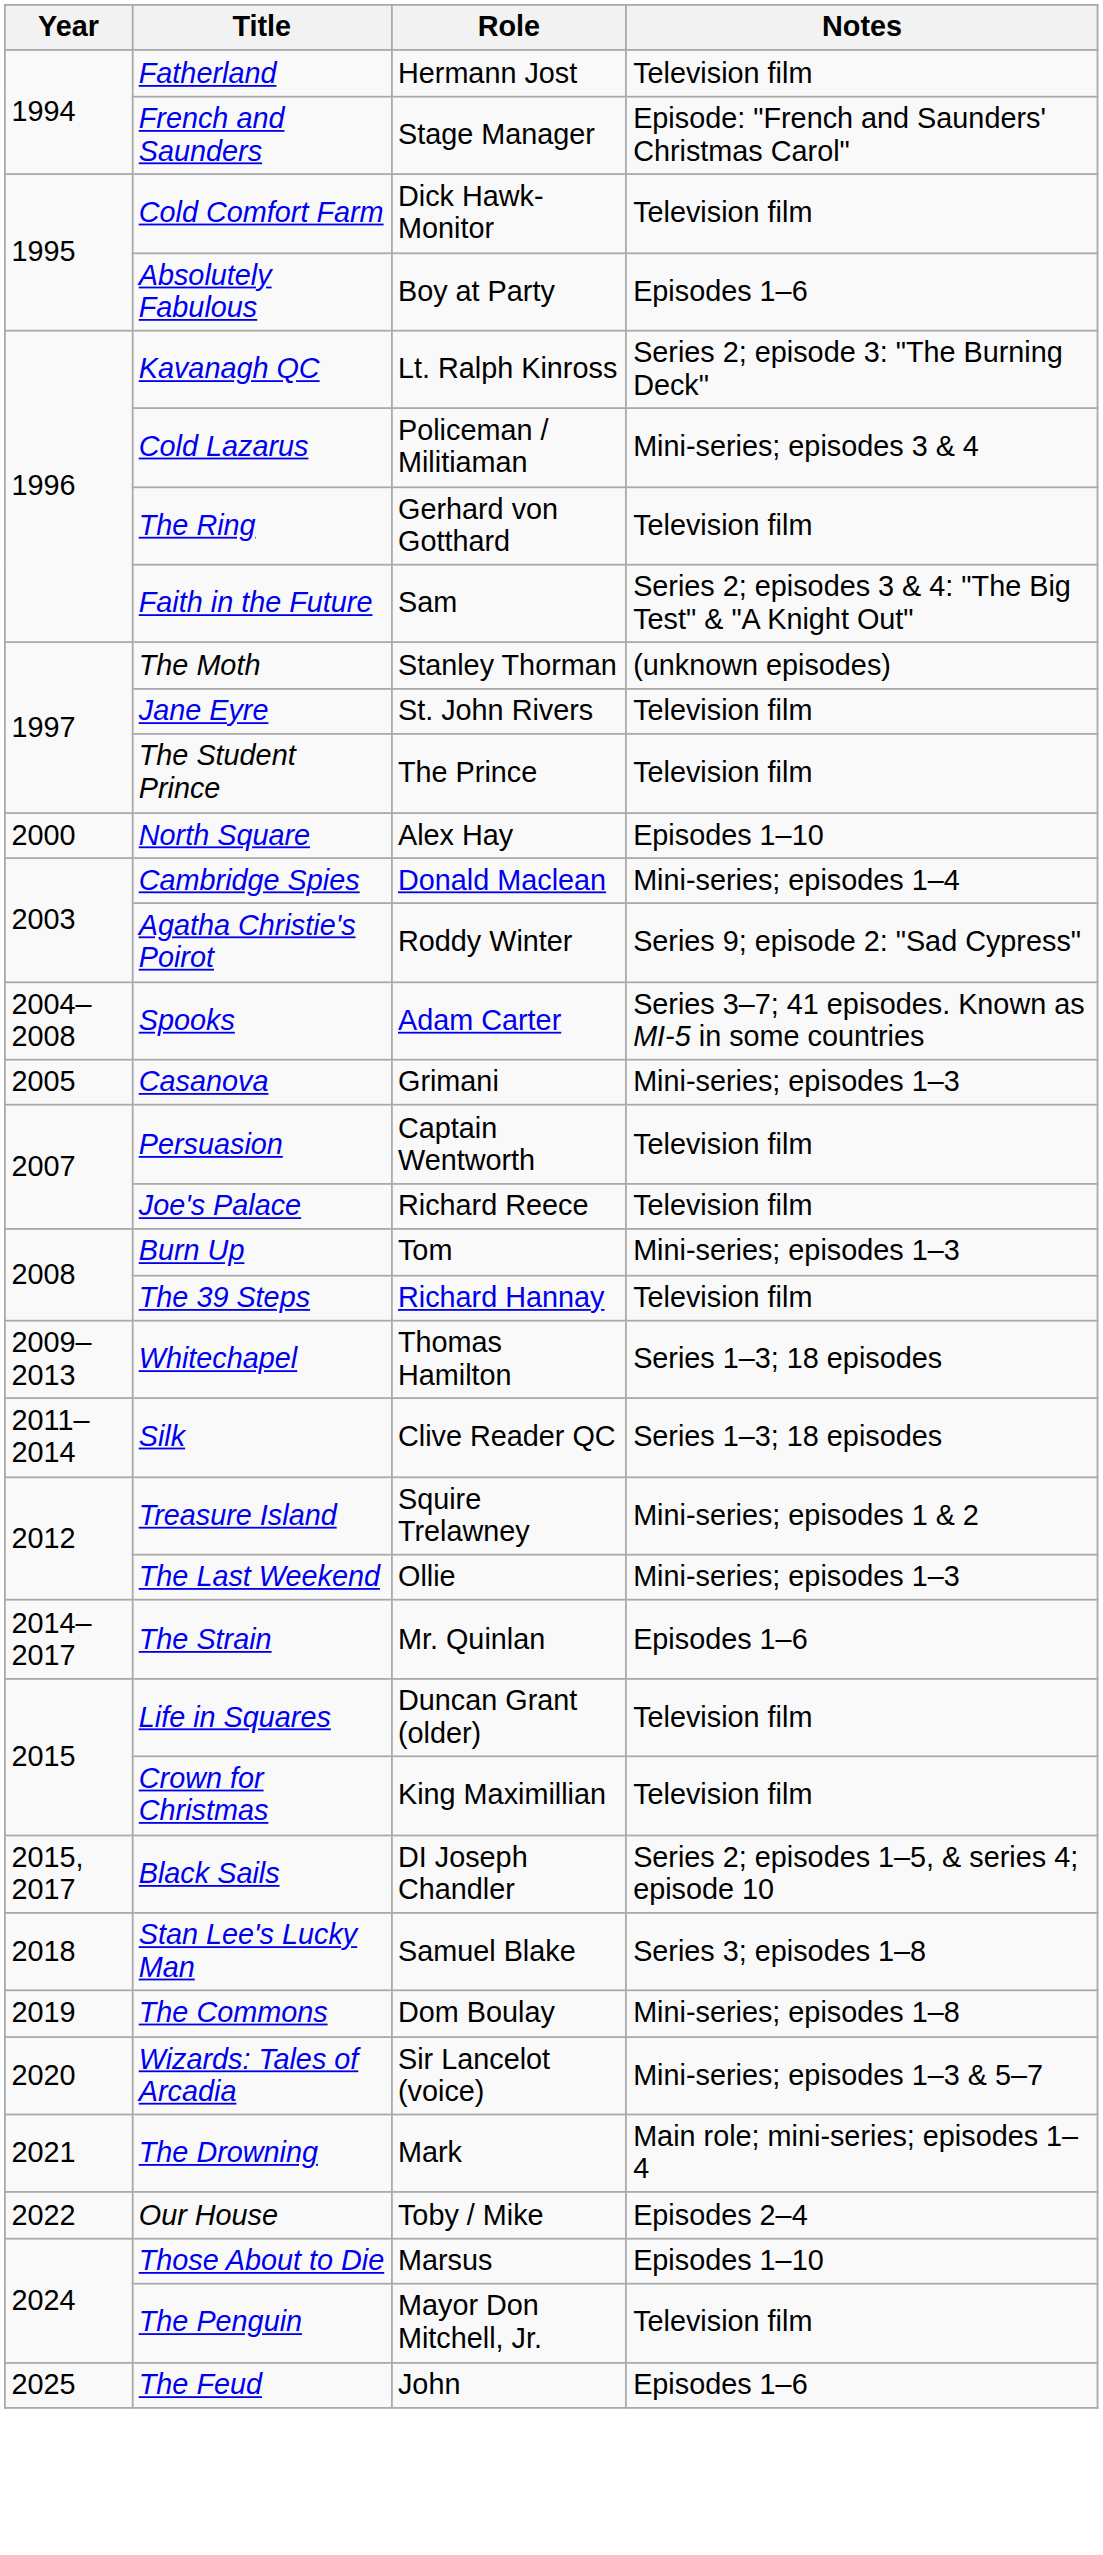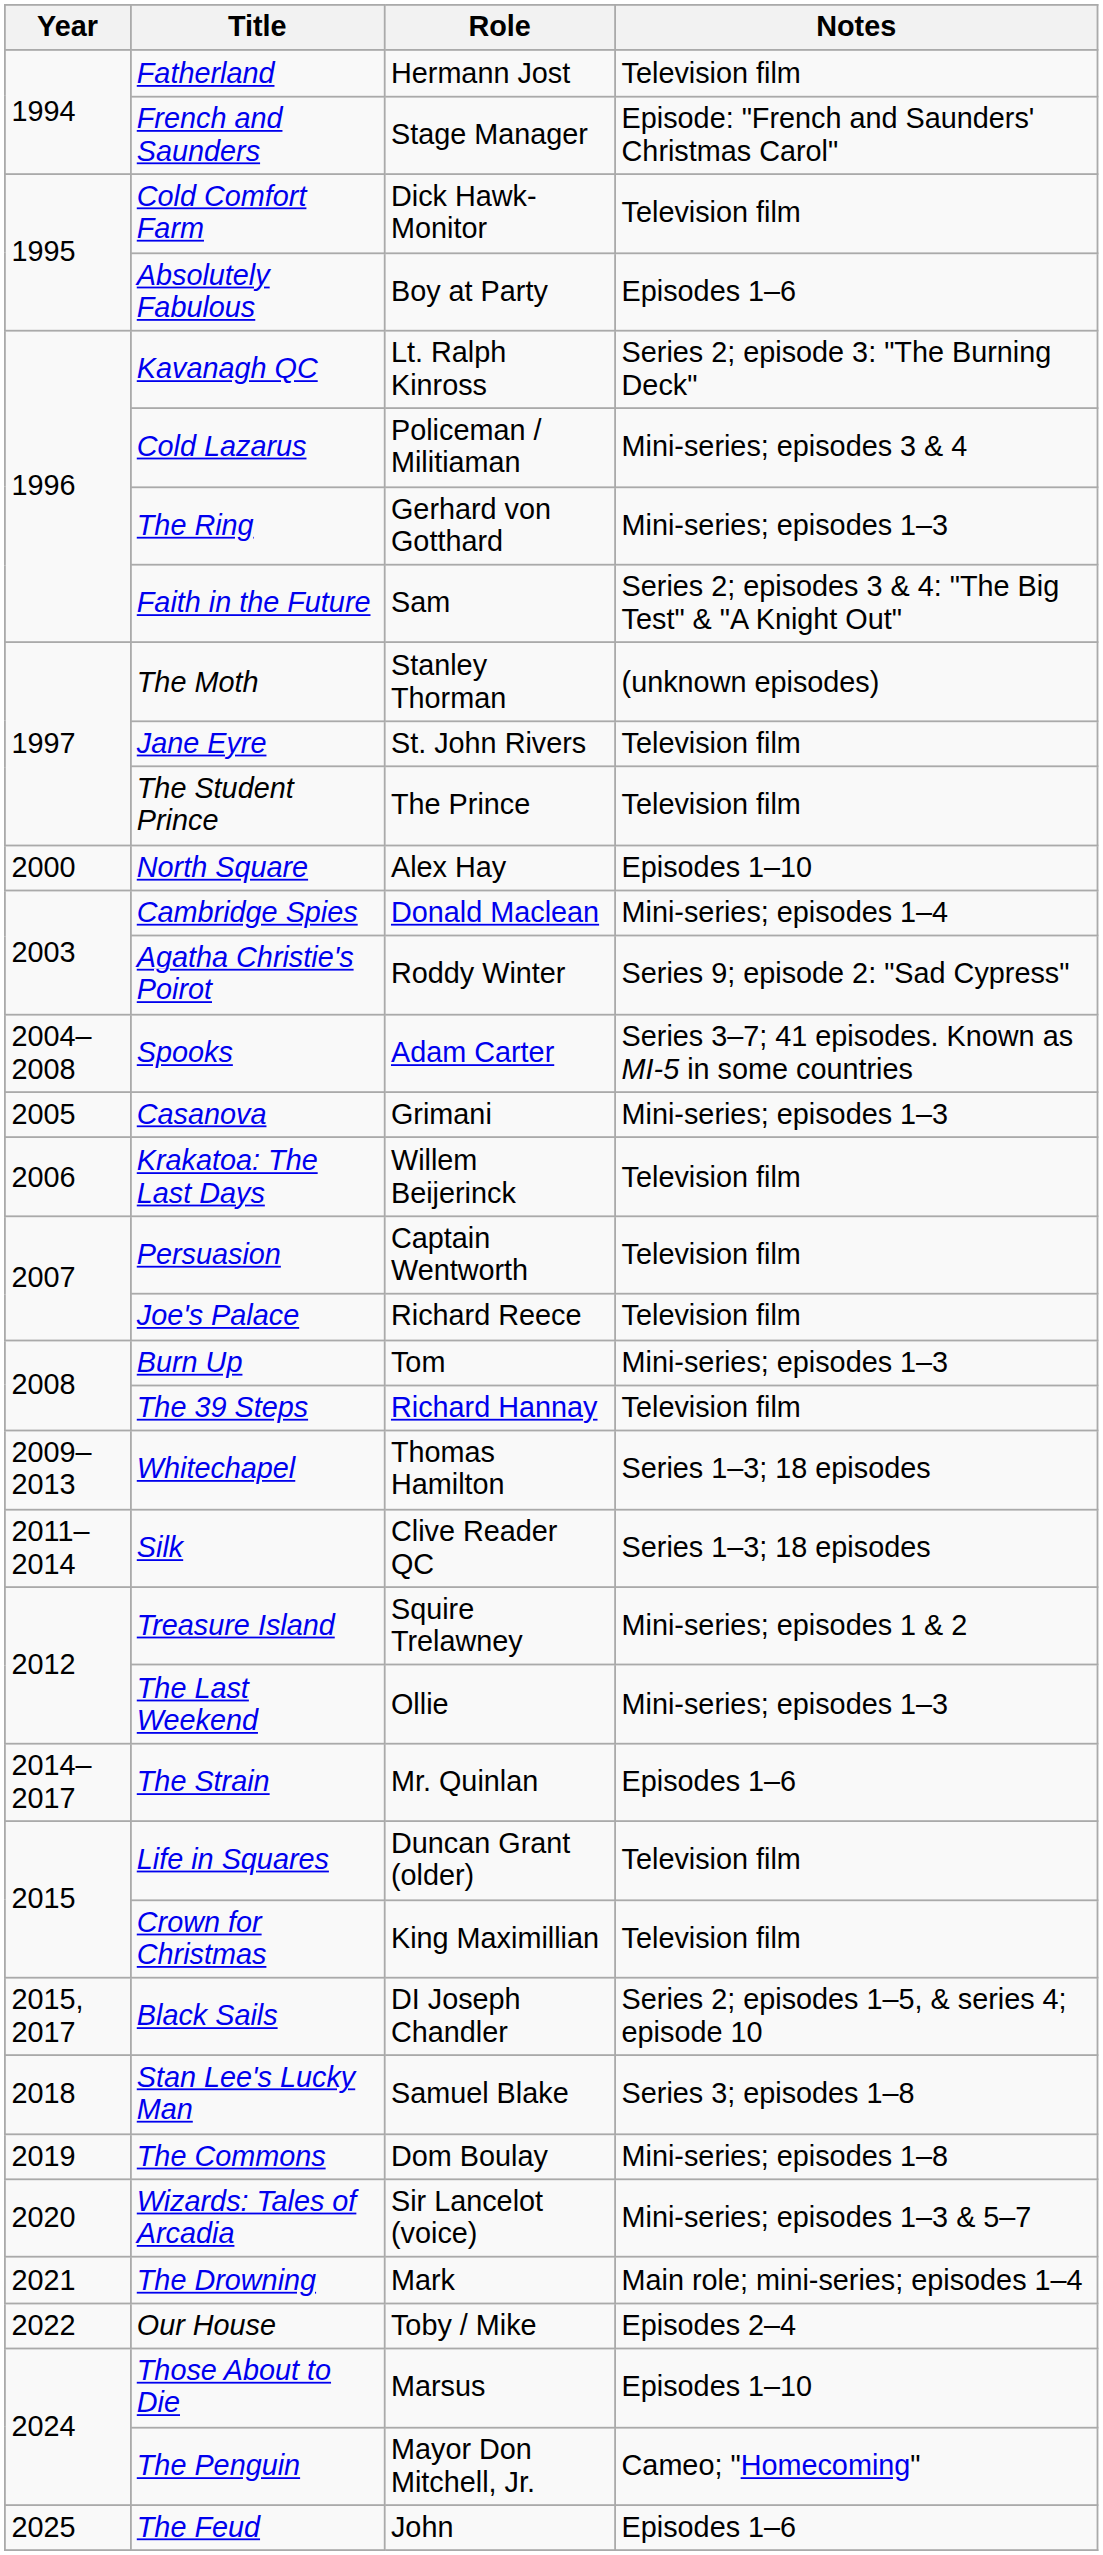 <table class="wikitable">
 <tr>
 <th>Year</th>
 <th>Title</th>
 <th>Role</th>
 <th>Notes</th>
 </tr>
 <tr>
 <td rowspan="2">1994</td>
 <td><a href='#'><em>Fatherland</em></a></td>
 <td>Hermann Jost</td>
 <td>Television film</td>
 </tr>
 <tr>
 <td><em><a href='#'>French and Saunders</a></em></td>
 <td>Stage Manager</td>
 <td>Episode: "French and Saunders' Christmas Carol"</td>
 </tr>
 <tr>
 <td rowspan="2">1995</td>
 <td><a href='#'><em>Cold Comfort Farm</em></a></td>
 <td>Dick Hawk-Monitor</td>
 <td>Television film</td>
 </tr>
 <tr>
 <td><em><a href='#'>Absolutely Fabulous</a></em></td>
 <td>Boy at Party</td>
 <td>Episodes 1–6</td>
 </tr>
 <tr>
 <td rowspan="4">1996</td>
 <td><em><a href='#'>Kavanagh QC</a></em></td>
 <td>Lt. Ralph Kinross</td>
 <td>Series 2; episode 3: "The Burning Deck"</td>
 </tr>
 <tr>
 <td><em><a href='#'>Cold Lazarus</a></em></td>
 <td>Policeman / Militiaman</td>
 <td>Mini-series; episodes 3 & 4</td>
 </tr>
 <tr>
 <td><a href='#'><em>The Ring</em></a></td>
 <td>Gerhard von Gotthard</td>
-<td>Television film</td>
+<td>Mini-series; episodes 1–3</td>
 </tr>
 <tr>
 <td><em><a href='#'>Faith in the Future</a></em></td>
 <td>Sam</td>
 <td>Series 2; episodes 3 & 4: "The Big Test" & "A Knight Out"</td>
 </tr>
 <tr>
 <td rowspan="3">1997</td>
 <td><em>The Moth</em></td>
 <td>Stanley Thorman</td>
 <td>(unknown episodes)</td>
 </tr>
 <tr>
 <td><a href='#'><em>Jane Eyre</em></a></td>
 <td>St. John Rivers</td>
 <td>Television film</td>
 </tr>
 <tr>
 <td><em>The Student Prince</em></td>
 <td>The Prince</td>
 <td>Television film</td>
 </tr>
 <tr>
 <td>2000</td>
 <td><em><a href='#'>North Square</a></em></td>
 <td>Alex Hay</td>
 <td>Episodes 1–10</td>
 </tr>
 <tr>
 <td rowspan="2">2003</td>
 <td><em><a href='#'>Cambridge Spies</a></em></td>
 <td><a href='#'>Donald Maclean</a></td>
 <td>Mini-series; episodes 1–4</td>
 </tr>
 <tr>
 <td><em><a href='#'>Agatha Christie's Poirot</a></em></td>
 <td>Roddy Winter</td>
 <td>Series 9; episode 2: "Sad Cypress"</td>
 </tr>
 <tr>
 <td>2004–2008</td>
 <td><em><a href='#'>Spooks</a></em></td>
 <td><a href='#'>Adam Carter</a></td>
 <td>Series 3–7; 41 episodes. Known as <em>MI-5</em> in some countries</td>
 </tr>
 <tr>
 <td>2005</td>
 <td><a href='#'><em>Casanova</em></a></td>
 <td>Grimani</td>
 <td>Mini-series; episodes 1–3</td>
+</tr>
+<tr>
+<td>2006</td>
+<td><em><a href='#'>Krakatoa: The Last Days</a></em></td>
+<td>Willem Beijerinck</td>
+<td>Television film</td>
 </tr>
 <tr>
 <td rowspan="2">2007</td>
 <td><a href='#'><em>Persuasion</em></a></td>
 <td>Captain Wentworth</td>
 <td>Television film</td>
 </tr>
 <tr>
 <td><em><a href='#'>Joe's Palace</a></em></td>
 <td>Richard Reece</td>
 <td>Television film</td>
 </tr>
 <tr>
 <td rowspan="2">2008</td>
 <td><a href='#'><em>Burn Up</em></a></td>
 <td>Tom</td>
 <td>Mini-series; episodes 1–3</td>
 </tr>
 <tr>
 <td><a href='#'><em>The 39 Steps</em></a></td>
 <td><a href='#'>Richard Hannay</a></td>
 <td>Television film</td>
 </tr>
 <tr>
 <td>2009–2013</td>
 <td><a href='#'><em>Whitechapel</em></a></td>
 <td>Thomas Hamilton</td>
 <td>Series 1–3; 18 episodes</td>
 </tr>
 <tr>
 <td>2011–2014</td>
 <td><a href='#'><em>Silk</em></a></td>
 <td>Clive Reader QC</td>
 <td>Series 1–3; 18 episodes</td>
 </tr>
 <tr>
 <td rowspan="2">2012</td>
 <td><em><a href='#'>Treasure Island</a></em></td>
 <td>Squire Trelawney</td>
 <td>Mini-series; episodes 1 & 2</td>
 </tr>
 <tr>
 <td><em><a href='#'>The Last Weekend</a></em></td>
 <td>Ollie</td>
 <td>Mini-series; episodes 1–3</td>
 </tr>
 <tr>
 <td>2014–2017</td>
 <td><em><a href='#'>The Strain</a></em></td>
 <td>Mr. Quinlan</td>
 <td>Episodes 1–6</td>
 </tr>
 <tr>
 <td rowspan="2">2015</td>
 <td><em><a href='#'>Life in Squares</a></em></td>
 <td>Duncan Grant (older)</td>
 <td>Television film</td>
 </tr>
 <tr>
 <td><em><a href='#'>Crown for Christmas</a></em></td>
 <td>King Maximillian</td>
 <td>Television film</td>
 </tr>
 <tr>
 <td>2015, 2017</td>
 <td><em><a href='#'>Black Sails</a></em></td>
 <td>DI Joseph Chandler</td>
 <td>Series 2; episodes 1–5, & series 4; episode 10</td>
 </tr>
 <tr>
 <td>2018</td>
 <td><em><a href='#'>Stan Lee's Lucky Man</a></em></td>
 <td>Samuel Blake</td>
 <td>Series 3; episodes 1–8</td>
 </tr>
 <tr>
 <td>2019</td>
 <td><em><a href='#'>The Commons</a></em></td>
 <td>Dom Boulay</td>
 <td>Mini-series; episodes 1–8</td>
 </tr>
 <tr>
 <td>2020</td>
 <td><em><a href='#'>Wizards: Tales of Arcadia</a></em></td>
 <td>Sir Lancelot (voice)</td>
 <td>Mini-series; episodes 1–3 & 5–7</td>
 </tr>
 <tr>
 <td>2021</td>
 <td><em><a href='#'>The Drowning</a></em></td>
 <td>Mark</td>
 <td>Main role; mini-series; episodes 1–4</td>
 </tr>
 <tr>
 <td>2022</td>
 <td><em>Our House</em></td>
 <td>Toby / Mike</td>
 <td>Episodes 2–4</td>
 </tr>
 <tr>
 <td rowspan="2">2024</td>
 <td><em><a href='#'>Those About to Die</a></em></td>
 <td>Marsus</td>
 <td>Episodes 1–10</td>
 </tr>
 <tr>
 <td><em><a href='#'>The Penguin</a></em></td>
 <td>Mayor Don Mitchell, Jr.</td>
-<td>Television film</td>
+<td>Cameo; "<a href='#'>Homecoming</a>"</td>
 </tr>
 <tr>
 <td>2025</td>
 <td><em><a href='#'>The Feud</a></em></td>
 <td>John</td>
 <td>Episodes 1–6</td>
 </tr>
 </table>
